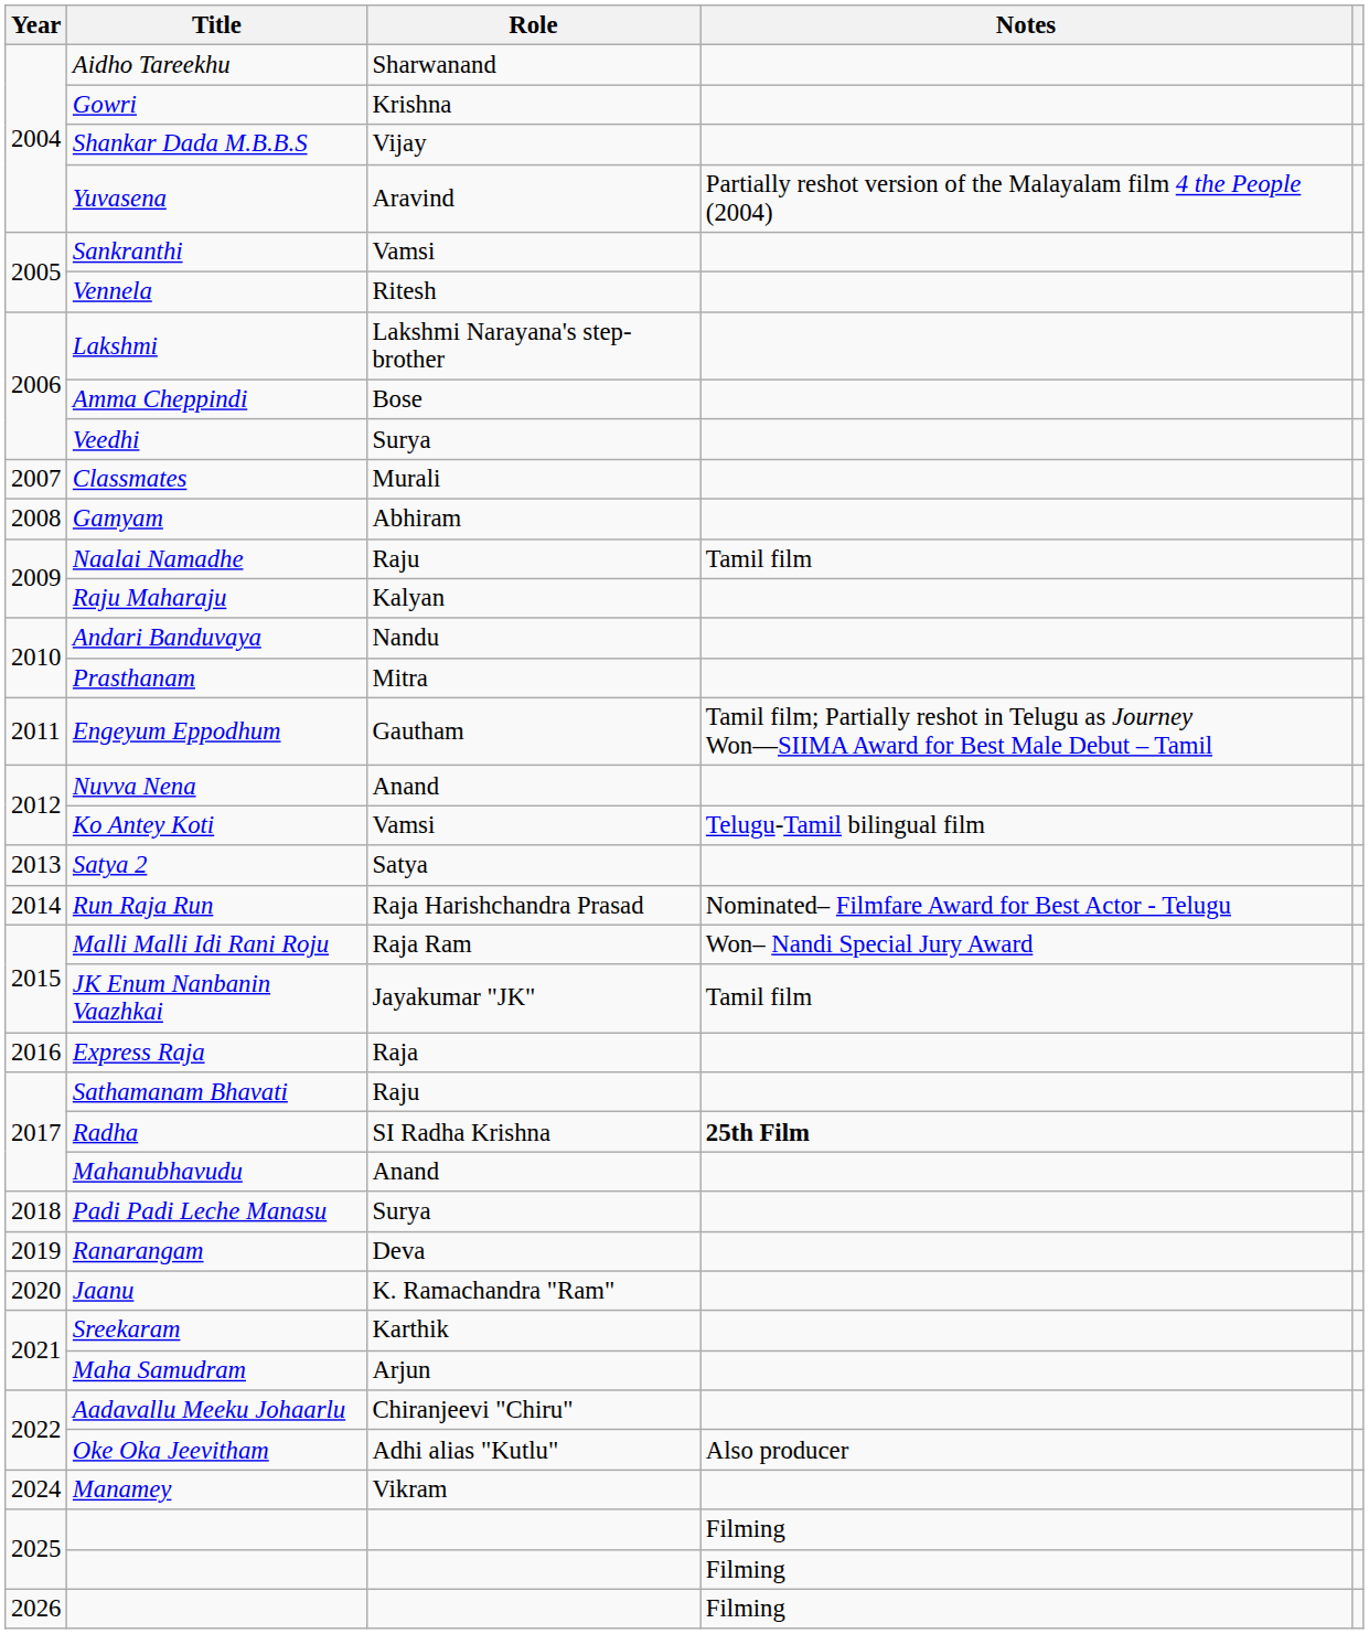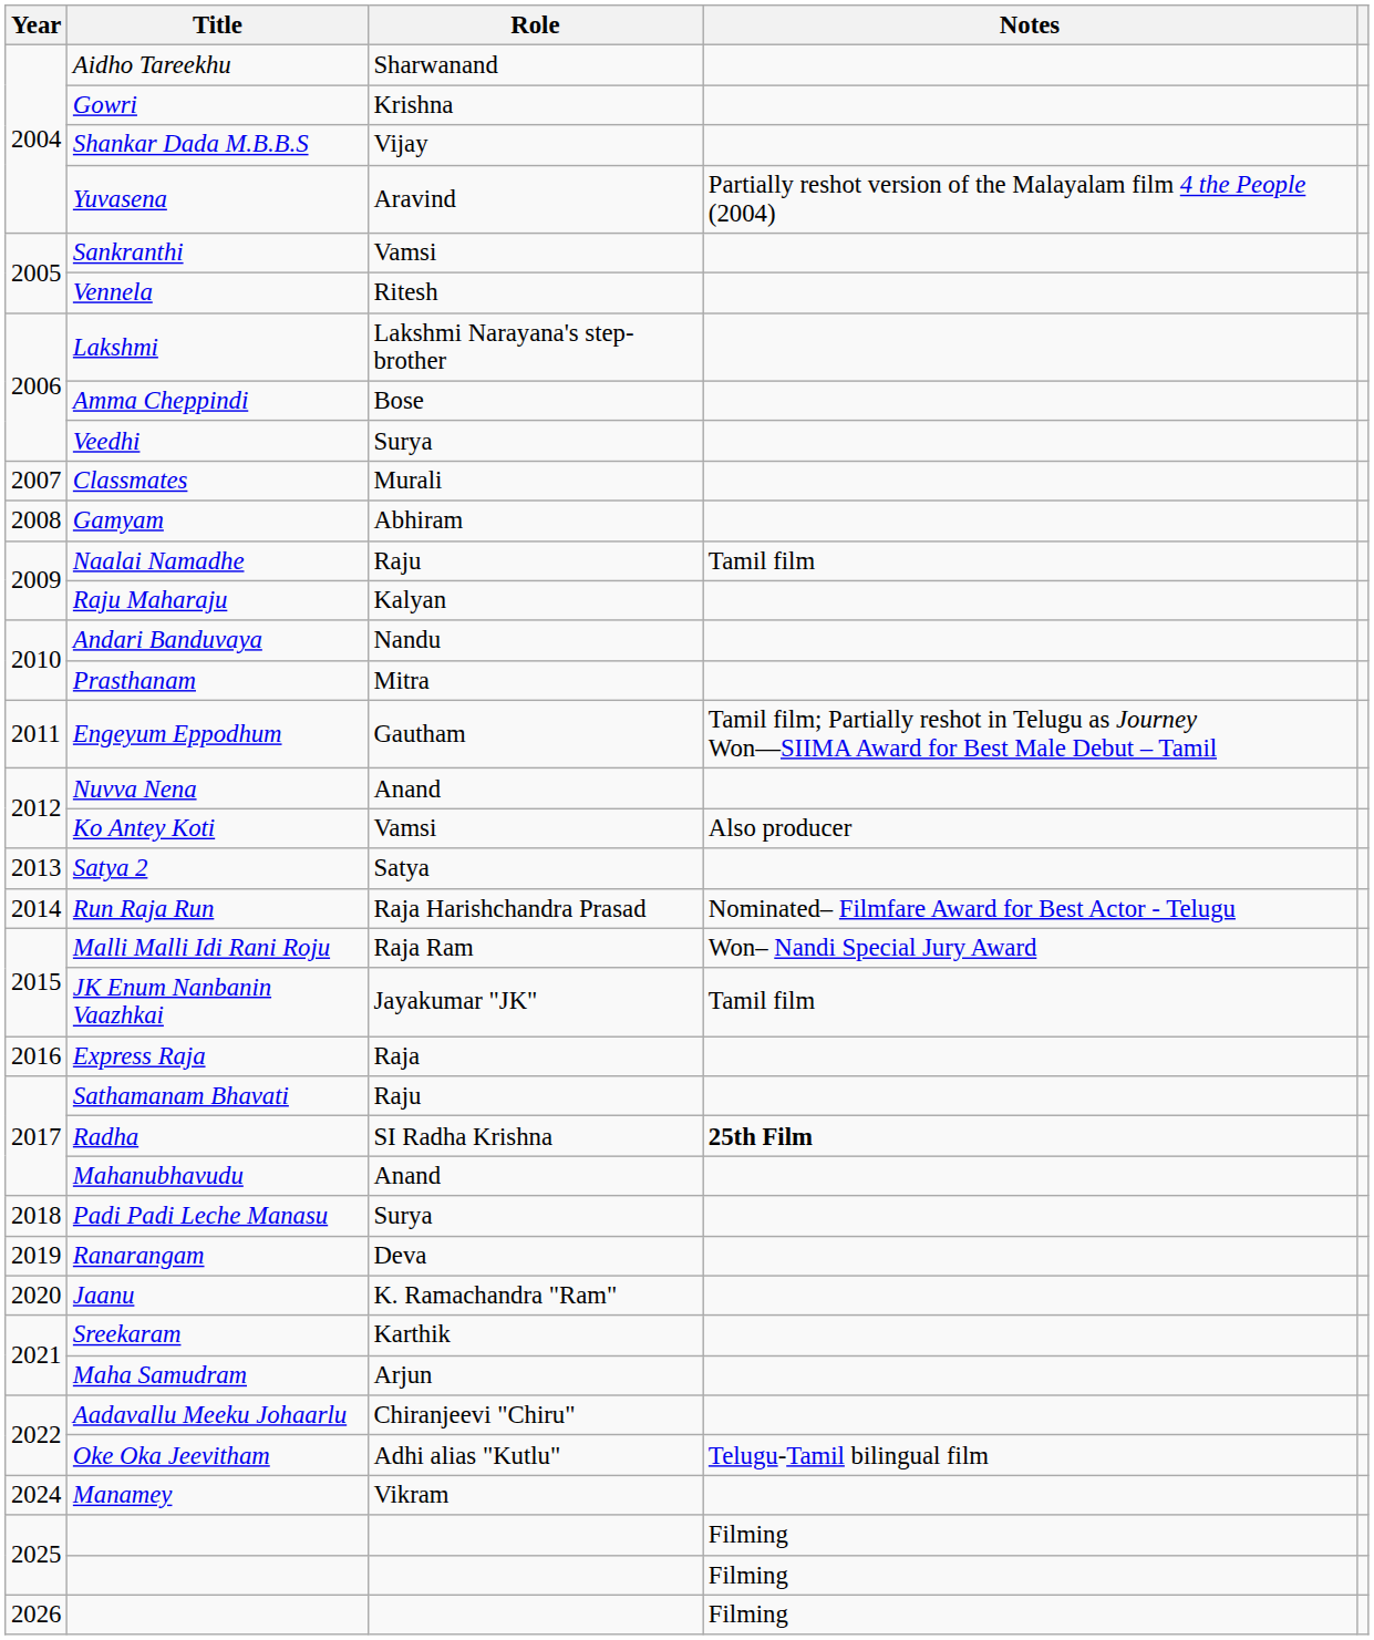 <table class="wikitable plainrowheaders sortable">
 <tr>
 <th>Year</th>
 <th>Title</th>
 <th>Role</th>
 <th class="unsortable">Notes</th>
 <th class="unsortable"></th>
 </tr>
 <tr>
 <td rowspan="4">2004</td>
 <td><em>Aidho Tareekhu</em></td>
 <td>Sharwanand</td>
 <td></td>
 <td></td>
 </tr>
 <tr>
 <td><em><a href='#'>Gowri</a></em></td>
 <td>Krishna</td>
 <td></td>
 <td></td>
 </tr>
 <tr>
 <td><em><a href='#'>Shankar Dada M.B.B.S</a></em></td>
 <td>Vijay</td>
 <td></td>
 <td></td>
 </tr>
 <tr>
 <td><em><a href='#'>Yuvasena</a></em></td>
 <td>Aravind</td>
 <td>Partially reshot version of the Malayalam film <em><a href='#'>4 the People</a></em> (2004)</td>
 <td></td>
 </tr>
 <tr>
 <td rowspan="2">2005</td>
 <td><em><a href='#'>Sankranthi</a></em></td>
 <td>Vamsi</td>
 <td></td>
 <td></td>
 </tr>
 <tr>
 <td><em><a href='#'>Vennela</a></em></td>
 <td>Ritesh</td>
 <td></td>
 <td></td>
 </tr>
 <tr>
 <td rowspan="3">2006</td>
 <td><em><a href='#'>Lakshmi</a></em></td>
 <td>Lakshmi Narayana's step-brother</td>
 <td></td>
 <td></td>
 </tr>
 <tr>
 <td><em><a href='#'>Amma Cheppindi</a></em></td>
 <td>Bose</td>
 <td></td>
 <td></td>
 </tr>
 <tr>
 <td><em><a href='#'>Veedhi</a></em></td>
 <td>Surya</td>
 <td></td>
 <td></td>
 </tr>
 <tr>
 <td>2007</td>
 <td><em><a href='#'>Classmates</a></em></td>
 <td>Murali</td>
 <td></td>
 <td></td>
 </tr>
 <tr>
 <td>2008</td>
 <td><em><a href='#'>Gamyam</a></em></td>
 <td>Abhiram</td>
 <td></td>
 <td></td>
 </tr>
 <tr>
 <td rowspan="2">2009</td>
 <td><em><a href='#'>Naalai Namadhe</a></em></td>
 <td>Raju</td>
 <td>Tamil film</td>
 <td></td>
 </tr>
 <tr>
 <td><em><a href='#'>Raju Maharaju</a></em></td>
 <td>Kalyan</td>
 <td></td>
 <td></td>
 </tr>
 <tr>
 <td rowspan="2">2010</td>
 <td><em><a href='#'>Andari Banduvaya</a></em></td>
 <td>Nandu</td>
 <td></td>
 <td></td>
 </tr>
 <tr>
 <td><em><a href='#'>Prasthanam</a></em></td>
 <td>Mitra</td>
 <td></td>
 <td></td>
 </tr>
 <tr>
 <td>2011</td>
 <td><em><a href='#'>Engeyum Eppodhum</a></em></td>
 <td>Gautham</td>
 <td>Tamil film; Partially reshot in Telugu as <em>Journey</em><br>Won—<a href='#'>SIIMA Award for Best Male Debut – Tamil</a></td>
 <td></td>
 </tr>
 <tr>
 <td rowspan="2">2012</td>
 <td><em><a href='#'>Nuvva Nena</a></em></td>
 <td>Anand</td>
 <td></td>
 <td></td>
 </tr>
 <tr>
 <td><em><a href='#'>Ko Antey Koti</a></em></td>
 <td>Vamsi</td>
-<td><a href='#'>Telugu</a>-<a href='#'>Tamil</a> bilingual film</td>
+<td>Also producer</td>
 <td></td>
 </tr>
 <tr>
 <td>2013</td>
 <td><em><a href='#'>Satya 2</a></em></td>
 <td>Satya</td>
 <td></td>
 <td></td>
 </tr>
 <tr>
 <td>2014</td>
 <td><em><a href='#'>Run Raja Run</a></em></td>
 <td>Raja Harishchandra Prasad</td>
 <td>Nominated– <a href='#'>Filmfare Award for Best Actor - Telugu</a></td>
 <td></td>
 </tr>
 <tr>
 <td rowspan="2">2015</td>
 <td><em><a href='#'>Malli Malli Idi Rani Roju</a></em></td>
 <td>Raja Ram</td>
 <td>Won– <a href='#'>Nandi Special Jury Award</a></td>
 <td></td>
 </tr>
 <tr>
 <td><em><a href='#'>JK Enum Nanbanin Vaazhkai</a></em></td>
 <td>Jayakumar "JK"</td>
 <td>Tamil film</td>
 <td></td>
 </tr>
 <tr>
 <td>2016</td>
 <td><em><a href='#'>Express Raja</a></em></td>
 <td>Raja</td>
 <td></td>
 <td></td>
 </tr>
 <tr>
 <td rowspan="3">2017</td>
 <td><em><a href='#'>Sathamanam Bhavati</a></em></td>
 <td>Raju</td>
 <td></td>
 <td></td>
 </tr>
 <tr>
 <td><em><a href='#'>Radha</a></em></td>
 <td>SI Radha Krishna</td>
 <td><strong>25th Film</strong></td>
 <td></td>
 </tr>
 <tr>
 <td><em><a href='#'>Mahanubhavudu</a></em></td>
 <td>Anand</td>
 <td></td>
 <td></td>
 </tr>
 <tr>
 <td>2018</td>
 <td><em><a href='#'>Padi Padi Leche Manasu</a></em></td>
 <td>Surya</td>
 <td></td>
 <td></td>
 </tr>
 <tr>
 <td rowspan="1">2019</td>
 <td><em><a href='#'>Ranarangam</a></em></td>
 <td>Deva</td>
 <td></td>
 <td></td>
 </tr>
 <tr>
 <td>2020</td>
 <td><em><a href='#'>Jaanu</a></em></td>
 <td>K. Ramachandra "Ram"</td>
 <td></td>
 <td></td>
 </tr>
 <tr>
 <td rowspan="2">2021</td>
 <td><em><a href='#'>Sreekaram</a></em></td>
 <td>Karthik</td>
 <td></td>
 <td></td>
 </tr>
 <tr>
 <td><em><a href='#'>Maha Samudram</a></em></td>
 <td>Arjun</td>
 <td></td>
 <td></td>
 </tr>
 <tr>
 <td rowspan="2">2022</td>
 <td><em><a href='#'>Aadavallu Meeku Johaarlu</a></em></td>
 <td>Chiranjeevi "Chiru"</td>
 <td></td>
 <td></td>
 </tr>
 <tr>
 <td><em><a href='#'>Oke Oka Jeevitham</a></em></td>
 <td>Adhi alias "Kutlu"</td>
-<td>Also producer</td>
+<td><a href='#'>Telugu</a>-<a href='#'>Tamil</a> bilingual film</td>
 <td></td>
 </tr>
 <tr>
 <td>2024</td>
 <td><em><a href='#'>Manamey</a></em></td>
 <td>Vikram</td>
 <td></td>
 <td></td>
 </tr>
 <tr>
 <td rowspan="2">2025</td>
 <td></td>
 <td></td>
 <td>Filming</td>
 <td></td>
 </tr>
 <tr>
 <td></td>
 <td></td>
 <td>Filming</td>
 <td></td>
 </tr>
 <tr>
 <td>2026</td>
 <td></td>
 <td></td>
 <td>Filming</td>
 <td></td>
 </tr>
 </table>
